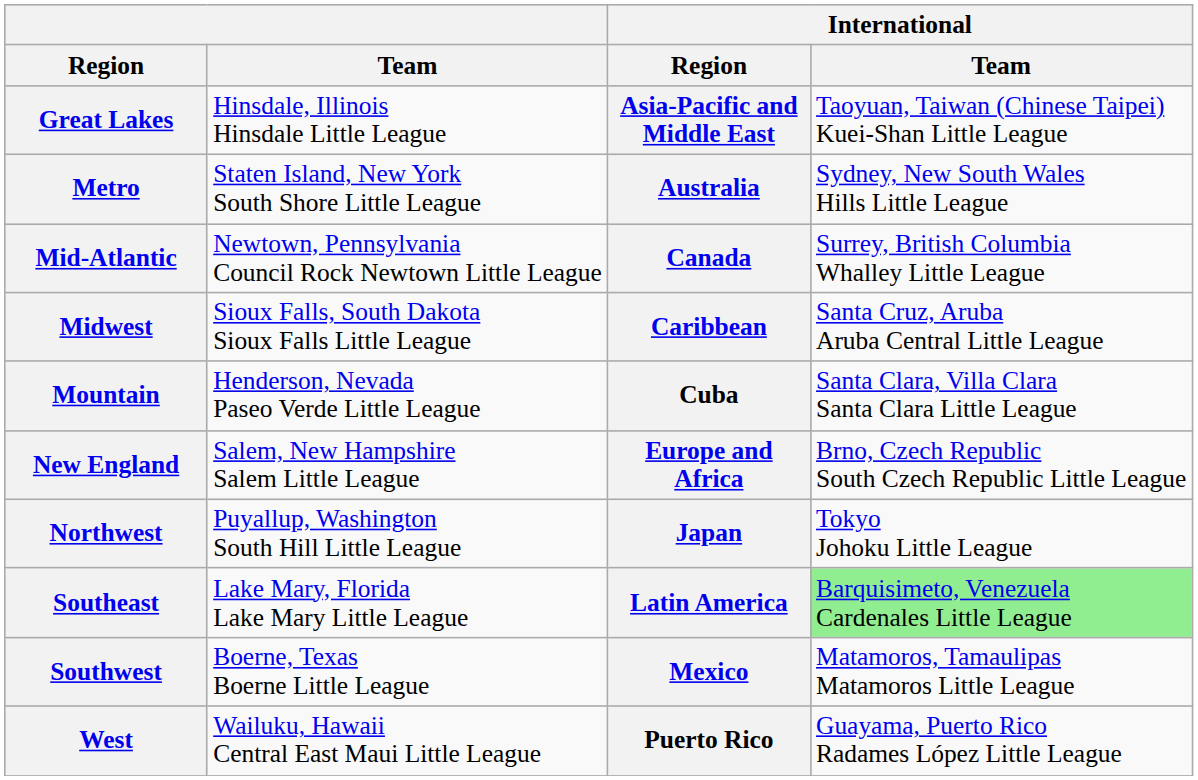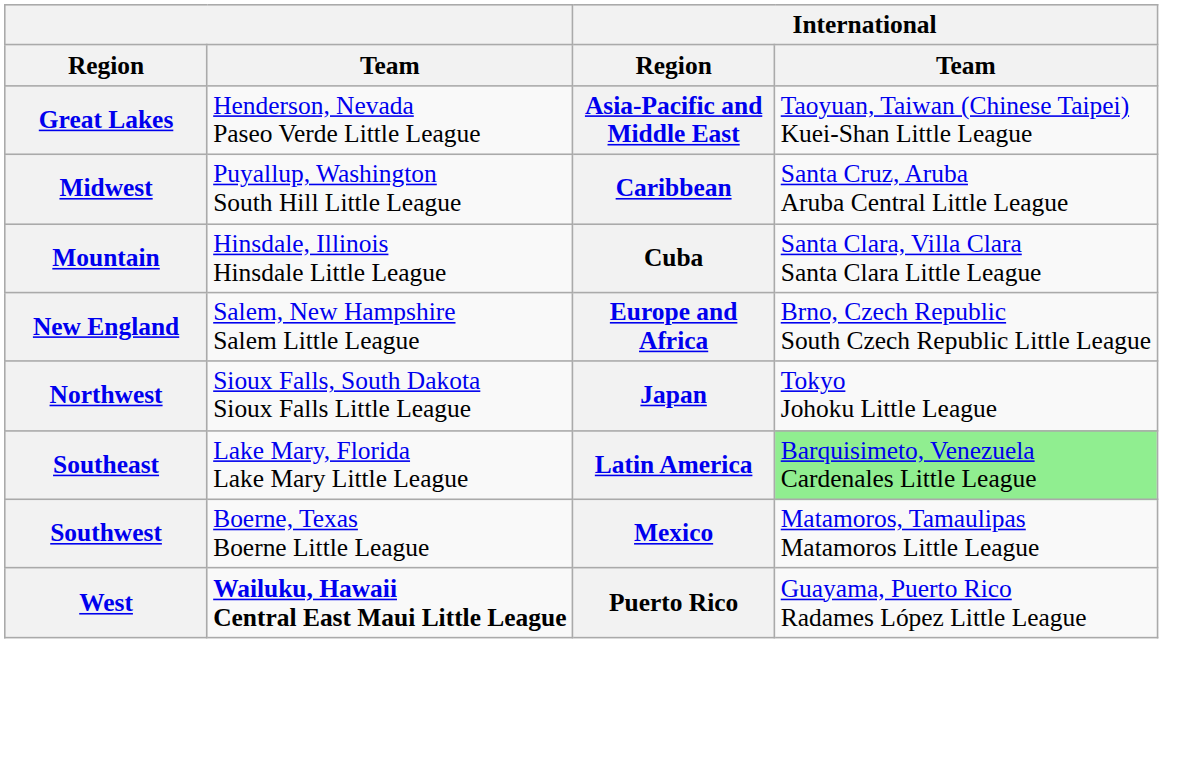 <table class="wikitable">
 <tr>
 <th colspan="2"></th>
 <th colspan="2">International</th>
 </tr>
 <tr>
 <th width="120px">Region</th>
 <th>Team</th>
 <th width="120px">Region</th>
 <th>Team</th>
 </tr>
 <tr>
 <th><a href='#'>Great Lakes</a></th>
-<td> <a href='#'>Hinsdale, Illinois</a><br>Hinsdale Little League</td>
+<td> <a href='#'>Henderson, Nevada</a><br>Paseo Verde Little League</td>
 <th><a href='#'>Asia-Pacific and Middle East</a></th>
 <td> <a href='#'>Taoyuan, Taiwan (Chinese Taipei)</a><br>Kuei-Shan Little League</td>
 </tr>
 <tr>
-<th><a href='#'>Metro</a></th>
-<td> <a href='#'>Staten Island, New York</a><br>South Shore Little League</td>
-<th><a href='#'>Australia</a></th>
-<td> <a href='#'>Sydney, New South Wales</a><br>Hills Little League</td>
-</tr>
-<tr>
-<th><a href='#'>Mid-Atlantic</a></th>
-<td> <a href='#'>Newtown, Pennsylvania</a><br>Council Rock Newtown Little League</td>
-<th><a href='#'>Canada</a></th>
-<td> <a href='#'>Surrey, British Columbia</a><br>Whalley Little League</td>
-</tr>
-<tr>
 <th><a href='#'>Midwest</a></th>
-<td> <a href='#'>Sioux Falls, South Dakota</a><br>Sioux Falls Little League</td>
+<td> <a href='#'>Puyallup, Washington</a><br>South Hill Little League</td>
 <th><a href='#'>Caribbean</a></th>
 <td> <a href='#'>Santa Cruz, Aruba</a><br>Aruba Central Little League</td>
 </tr>
 <tr>
 <th><a href='#'>Mountain</a></th>
-<td> <a href='#'>Henderson, Nevada</a><br>Paseo Verde Little League</td>
+<td> <a href='#'>Hinsdale, Illinois</a><br>Hinsdale Little League</td>
 <th>Cuba</th>
 <td>  <a href='#'>Santa Clara, Villa Clara</a><br>Santa Clara Little League</td>
 </tr>
 <tr>
 <th><a href='#'>New England</a></th>
 <td> <a href='#'>Salem, New Hampshire</a><br> Salem Little League</td>
 <th><a href='#'>Europe and Africa</a></th>
 <td> <a href='#'>Brno, Czech Republic</a><br>South Czech Republic Little League</td>
 </tr>
 <tr>
 <th><a href='#'>Northwest</a></th>
-<td> <a href='#'>Puyallup, Washington</a><br>South Hill Little League</td>
+<td> <a href='#'>Sioux Falls, South Dakota</a><br>Sioux Falls Little League</td>
 <th><a href='#'>Japan</a></th>
 <td> <a href='#'>Tokyo</a><br>Johoku Little League</td>
 </tr>
 <tr>
 <th><a href='#'>Southeast</a></th>
 <td> <a href='#'>Lake Mary, Florida</a><br>Lake Mary Little League</td>
 <th><a href='#'>Latin America</a></th>
 <td style="background: lightgreen;"> <a href='#'>Barquisimeto, Venezuela</a><br>Cardenales Little League</td>
 </tr>
 <tr>
 <th><a href='#'>Southwest</a></th>
 <td> <a href='#'>Boerne, Texas</a><br>Boerne Little League</td>
 <th><a href='#'>Mexico</a></th>
 <td> <a href='#'>Matamoros, Tamaulipas</a><br>Matamoros Little League</td>
 </tr>
 <tr>
 <th><a href='#'>West</a></th>
-<td> <a href='#'>Wailuku, Hawaii</a><br>Central East Maui Little League</td>
+<td><strong> <a href='#'>Wailuku, Hawaii</a><br>Central East Maui Little League</strong></td>
 <th>Puerto Rico</th>
 <td> <a href='#'>Guayama, Puerto Rico</a><br>Radames López Little League</td>
 </tr>
 </table>
